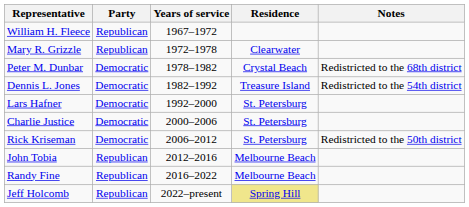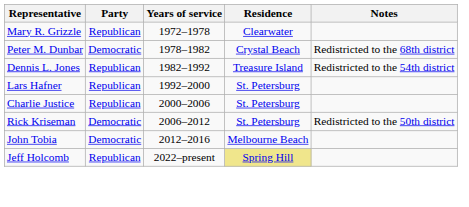 <table class=wikitable style="text-align:center">
 <tr>
 <th>Representative</th>
 <th>Party</th>
 <th>Years of service</th>
 <th>Residence</th>
 <th>Notes</th>
-</tr>
-<tr>
-<td align=left nowrap><a href='#'>William H. Fleece</a></td>
-<td><a href='#'>Republican</a></td>
-<td>1967–1972</td>
-<td></td>
-<td></td>
 </tr>
 <tr>
 <td align=left nowrap><a href='#'>Mary R. Grizzle</a></td>
 <td><a href='#'>Republican</a></td>
 <td>1972–1978</td>
 <td><a href='#'>Clearwater</a></td>
 <td></td>
 </tr>
 <tr>
 <td align=left nowrap><a href='#'>Peter M. Dunbar</a></td>
 <td><a href='#'>Democratic</a></td>
 <td>1978–1982</td>
 <td><a href='#'>Crystal Beach</a></td>
 <td>Redistricted to the <a href='#'>68th district</a></td>
 </tr>
 <tr>
 <td align=left nowrap><a href='#'>Dennis L. Jones</a></td>
-<td><a href='#'>Democratic</a></td>
+<td><a href='#'>Republican</a></td>
 <td>1982–1992</td>
 <td><a href='#'>Treasure Island</a></td>
 <td>Redistricted to the <a href='#'>54th district</a></td>
 </tr>
 <tr>
 <td align=left nowrap><a href='#'>Lars Hafner</a></td>
-<td><a href='#'>Democratic</a></td>
+<td><a href='#'>Republican</a></td>
 <td>1992–2000</td>
 <td><a href='#'>St. Petersburg</a></td>
 <td></td>
 </tr>
 <tr>
 <td align=left nowrap><a href='#'>Charlie Justice</a></td>
-<td><a href='#'>Democratic</a></td>
+<td><a href='#'>Republican</a></td>
 <td>2000–2006</td>
 <td><a href='#'>St. Petersburg</a></td>
 <td></td>
 </tr>
 <tr>
 <td align=left nowrap><a href='#'>Rick Kriseman</a></td>
 <td><a href='#'>Democratic</a></td>
 <td>2006–2012</td>
 <td><a href='#'>St. Petersburg</a></td>
 <td>Redistricted to the <a href='#'>50th district</a></td>
 </tr>
 <tr>
 <td align=left nowrap><a href='#'>John Tobia</a></td>
-<td><a href='#'>Republican</a></td>
+<td><a href='#'>Democratic</a></td>
 <td>2012–2016</td>
-<td><a href='#'>Melbourne Beach</a></td>
-<td></td>
-</tr>
-<tr>
-<td align=left nowrap><a href='#'>Randy Fine</a></td>
-<td><a href='#'>Republican</a></td>
-<td>2016–2022</td>
 <td><a href='#'>Melbourne Beach</a></td>
 <td></td>
 </tr>
 <tr>
 <td align=left nowrap><a href='#'>Jeff Holcomb</a></td>
 <td><a href='#'>Republican</a></td>
 <td>2022–present</td>
 <td style="background: khaki;"><a href='#'>Spring Hill</a></td>
 <td></td>
 </tr>
 </table>
